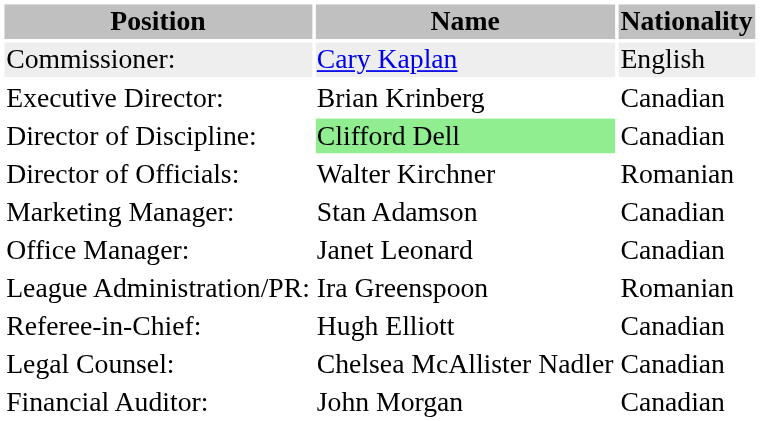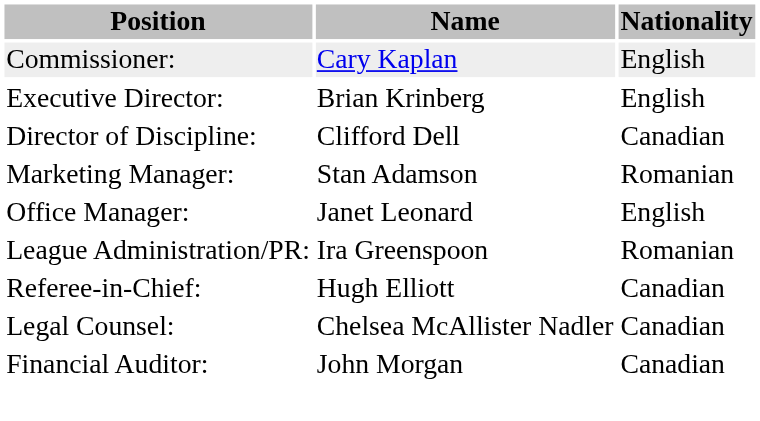 <table class="toccolours">
 <tr>
 <th style="background:silver;">Position</th>
 <th style="background:silver;">Name</th>
 <th style="background:silver;">Nationality</th>
 </tr>
 <tr style="background:#eee;">
 <td>Commissioner:</td>
 <td><a href='#'>Cary Kaplan</a></td>
 <td> English</td>
 </tr>
 <tr>
 <td>Executive Director:</td>
 <td>Brian Krinberg</td>
-<td> Canadian</td>
+<td> English</td>
 </tr>
 <tr>
 <td>Director of Discipline:</td>
-<td style="background: lightgreen;">Clifford Dell</td>
+<td>Clifford Dell</td>
 <td> Canadian</td>
-</tr>
-<tr>
-<td>Director of Officials:</td>
-<td>Walter Kirchner</td>
-<td> Romanian</td>
 </tr>
 <tr>
 <td>Marketing Manager:</td>
 <td>Stan Adamson</td>
-<td> Canadian</td>
+<td> Romanian</td>
 </tr>
 <tr>
 <td>Office Manager:</td>
 <td>Janet Leonard</td>
-<td> Canadian</td>
+<td> English</td>
 </tr>
 <tr>
 <td>League Administration/PR:</td>
 <td>Ira Greenspoon</td>
 <td> Romanian</td>
 </tr>
 <tr>
 <td>Referee-in-Chief:</td>
 <td>Hugh Elliott</td>
 <td> Canadian</td>
 </tr>
 <tr>
 <td>Legal Counsel:</td>
 <td>Chelsea McAllister Nadler</td>
 <td> Canadian</td>
 </tr>
 <tr>
 <td>Financial Auditor:</td>
 <td>John Morgan</td>
 <td> Canadian</td>
 </tr>
 <tr>
 </tr>
 </table>
